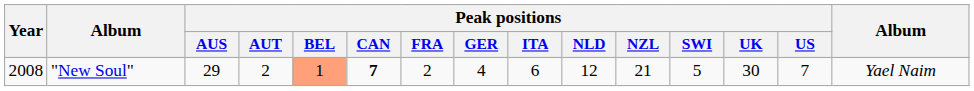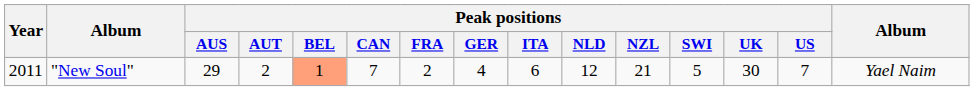 <table class="wikitable">
 <tr>
 <th rowspan="2" style="text-align:center; width:10px;">Year</th>
 <th rowspan="2" style="text-align:center; width:120px;">Album</th>
 <th colspan="12" style="text-align:center; width:20px;">Peak positions</th>
 <th rowspan="2" style="text-align:center; width:120px;">Album</th>
 </tr>
 <tr>
 <th scope="col" style="width:3em;font-size:90%;"><a href='#'>AUS</a><br></th>
 <th scope="col" style="width:3em;font-size:90%;"><a href='#'>AUT</a><br></th>
 <th scope="col" style="width:3em;font-size:90%;"><a href='#'>BEL</a><br></th>
 <th scope="col" style="width:3em;font-size:90%;"><a href='#'>CAN</a><br></th>
 <th scope="col" style="width:3em;font-size:90%;"><a href='#'>FRA</a><br></th>
 <th scope="col" style="width:3em;font-size:90%;"><a href='#'>GER</a><br></th>
 <th scope="col" style="width:3em;font-size:90%;"><a href='#'>ITA</a><br></th>
 <th scope="col" style="width:3em;font-size:90%;"><a href='#'>NLD</a><br></th>
 <th scope="col" style="width:3em;font-size:90%;"><a href='#'>NZL</a><br></th>
 <th scope="col" style="width:3em;font-size:90%;"><a href='#'>SWI</a><br></th>
 <th scope="col" style="width:3em;font-size:90%;"><a href='#'>UK</a><br></th>
 <th scope="col" style="width:3em;font-size:90%;"><a href='#'>US</a><br></th>
 </tr>
 <tr>
-<td style="text-align:center;">2008</td>
+<td style="text-align:center;">2011</td>
 <td>"<a href='#'>New Soul</a>"</td>
 <td style="text-align:center;">29</td>
 <td style="text-align:center;">2</td>
 <td style="background: lightsalmon; text-align:center;">1</td>
-<td style="text-align:center;"><strong>7</strong></td>
+<td style="text-align:center;">7</td>
 <td style="text-align:center;">2</td>
 <td style="text-align:center;">4</td>
 <td style="text-align:center;">6</td>
 <td style="text-align:center;">12</td>
 <td style="text-align:center;">21</td>
 <td style="text-align:center;">5</td>
 <td style="text-align:center;">30</td>
 <td style="text-align:center;">7</td>
 <td style="text-align:center;"><em>Yael Naim</em></td>
 </tr>
 </table>
